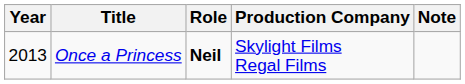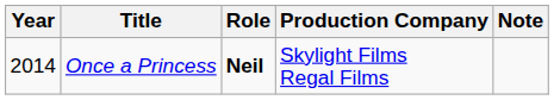 <table class="wikitable">
 <tr>
 <th>Year</th>
 <th>Title</th>
 <th>Role</th>
 <th>Production Company</th>
 <th>Note</th>
 </tr>
 <tr>
-<td>2013</td>
+<td>2014</td>
 <td><em><a href='#'>Once a Princess</a></em></td>
 <td><strong>Neil</strong></td>
 <td><a href='#'>Skylight Films</a><br><a href='#'>Regal Films</a></td>
 <td></td>
 </tr>
 </table>
